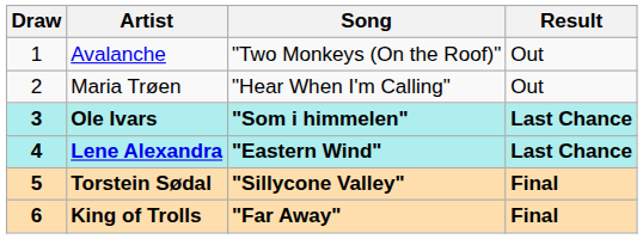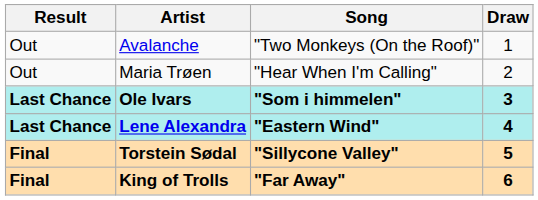 <table class="sortable wikitable" style="margin: 1em auto 1em auto; text-align:center;">
 <tr>
-<th>Draw</th>
+<th>Result</th>
 <th>Artist</th>
 <th>Song</th>
-<th>Result</th>
+<th>Draw</th>
 </tr>
 <tr>
-<td>1</td>
+<td style="text-align:left;">Out</td>
 <td style="text-align:left;"><a href='#'>Avalanche</a></td>
 <td style="text-align:left;">"Two Monkeys (On the Roof)"</td>
-<td style="text-align:left;">Out</td>
+<td>1</td>
 </tr>
 <tr>
-<td>2</td>
+<td style="text-align:left;">Out</td>
 <td style="text-align:left;">Maria Trøen</td>
 <td style="text-align:left;">"Hear When I'm Calling"</td>
-<td style="text-align:left;">Out</td>
+<td>2</td>
 </tr>
 <tr style="font-weight:bold; background:paleturquoise;">
-<td>3</td>
+<td style="text-align:left;"><strong>Last Chance</strong></td>
 <td style="text-align:left;">Ole Ivars</td>
 <td style="text-align:left;">"Som i himmelen"</td>
-<td style="text-align:left;"><strong>Last Chance</strong></td>
+<td>3</td>
 </tr>
 <tr style="font-weight:bold; background:paleturquoise;">
-<td>4</td>
+<td style="text-align:left;"><strong>Last Chance</strong></td>
 <td style="text-align:left;"><a href='#'>Lene Alexandra</a></td>
 <td style="text-align:left;">"Eastern Wind"</td>
-<td style="text-align:left;"><strong>Last Chance</strong></td>
+<td>4</td>
 </tr>
 <tr style="font-weight:bold; background:navajowhite;">
-<td>5</td>
+<td style="text-align:left;">Final</td>
 <td style="text-align:left;">Torstein Sødal</td>
 <td style="text-align:left;">"Sillycone Valley"</td>
-<td style="text-align:left;">Final</td>
+<td>5</td>
 </tr>
 <tr style="font-weight:bold; background:navajowhite;">
-<td>6</td>
+<td style="text-align:left;">Final</td>
 <td style="text-align:left;">King of Trolls</td>
 <td style="text-align:left;">"Far Away"</td>
-<td style="text-align:left;">Final</td>
+<td>6</td>
 </tr>
 </table>
